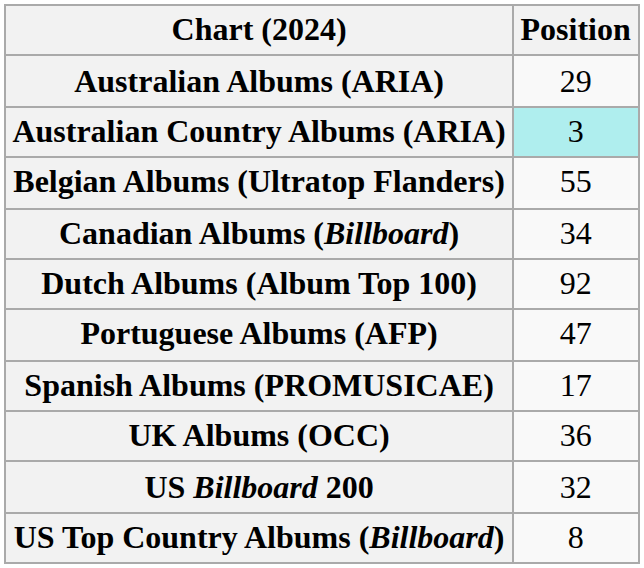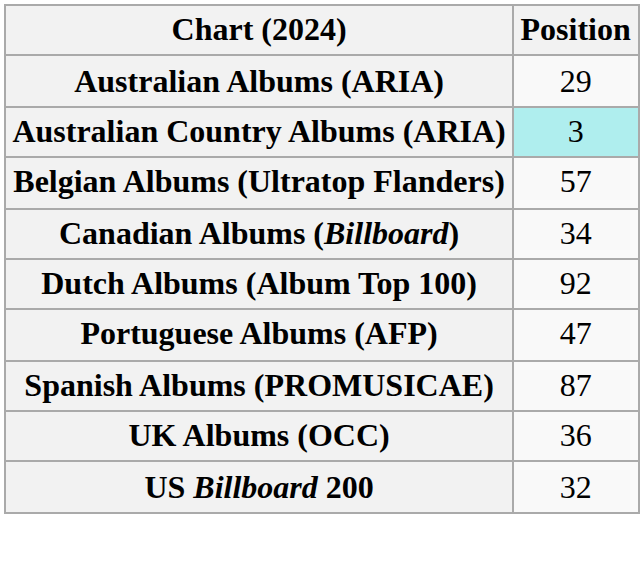 <table class="wikitable sortable plainrowheaders" style="text-align:center">
 <tr>
 <th scope="col">Chart (2024)</th>
 <th scope="col">Position</th>
 </tr>
 <tr>
 <th scope="row">Australian Albums (ARIA)</th>
 <td>29</td>
 </tr>
 <tr>
 <th scope="row">Australian Country Albums (ARIA)</th>
 <td style="background: paleturquoise;">3</td>
 </tr>
 <tr>
 <th scope="row">Belgian Albums (Ultratop Flanders)</th>
-<td>55</td>
+<td>57</td>
 </tr>
 <tr>
 <th scope="row">Canadian Albums (<em>Billboard</em>)</th>
 <td>34</td>
 </tr>
 <tr>
 <th scope="row">Dutch Albums (Album Top 100)</th>
 <td>92</td>
 </tr>
 <tr>
 <th scope="row">Portuguese Albums (AFP)</th>
 <td>47</td>
 </tr>
 <tr>
 <th scope="row">Spanish Albums (PROMUSICAE)</th>
-<td>17</td>
+<td>87</td>
 </tr>
 <tr>
 <th scope="row">UK Albums (OCC)</th>
 <td>36</td>
 </tr>
 <tr>
 <th scope="row">US <em>Billboard</em> 200</th>
 <td>32</td>
 </tr>
-<tr>
-<th scope="row">US Top Country Albums (<em>Billboard</em>)</th>
-<td>8</td>
-</tr>
 </table>
